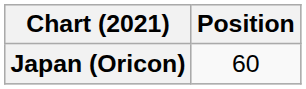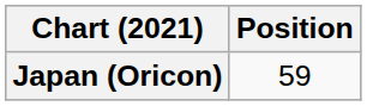 <table class="wikitable plainrowheaders" style="text-align:center">
 <tr>
 <th scope="col">Chart (2021)</th>
 <th scope="col">Position</th>
 </tr>
 <tr>
 <th scope="row">Japan (Oricon)</th>
-<td>60</td>
+<td>59</td>
 </tr>
 </table>
